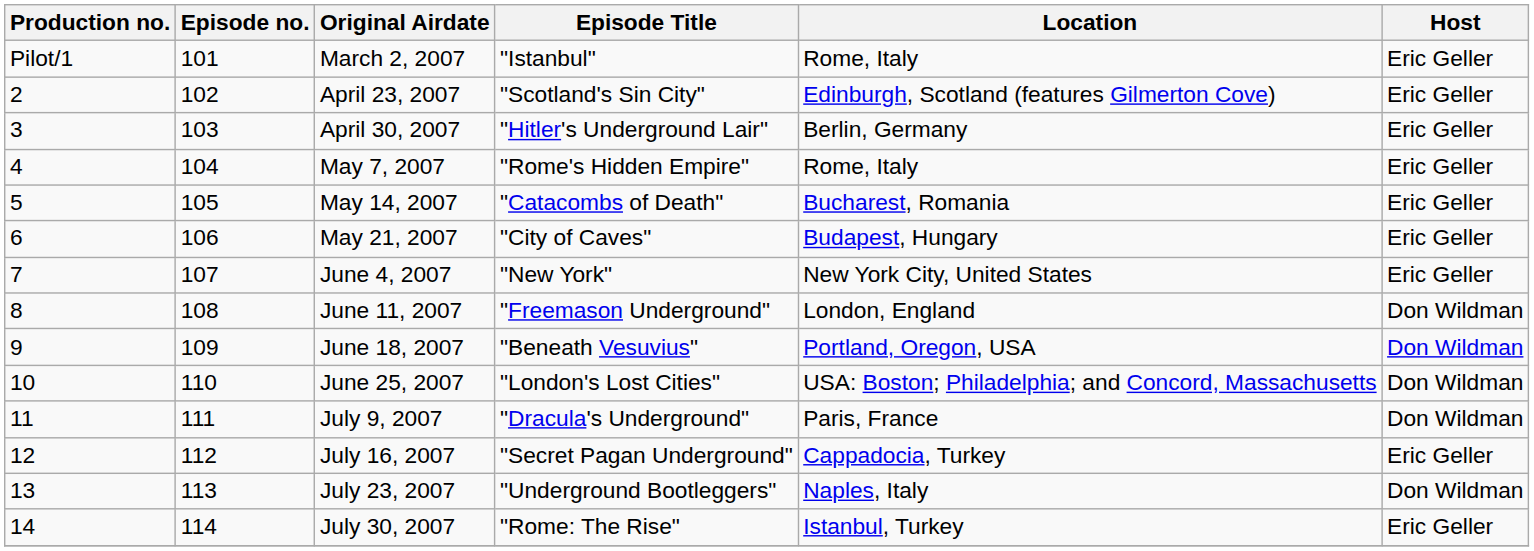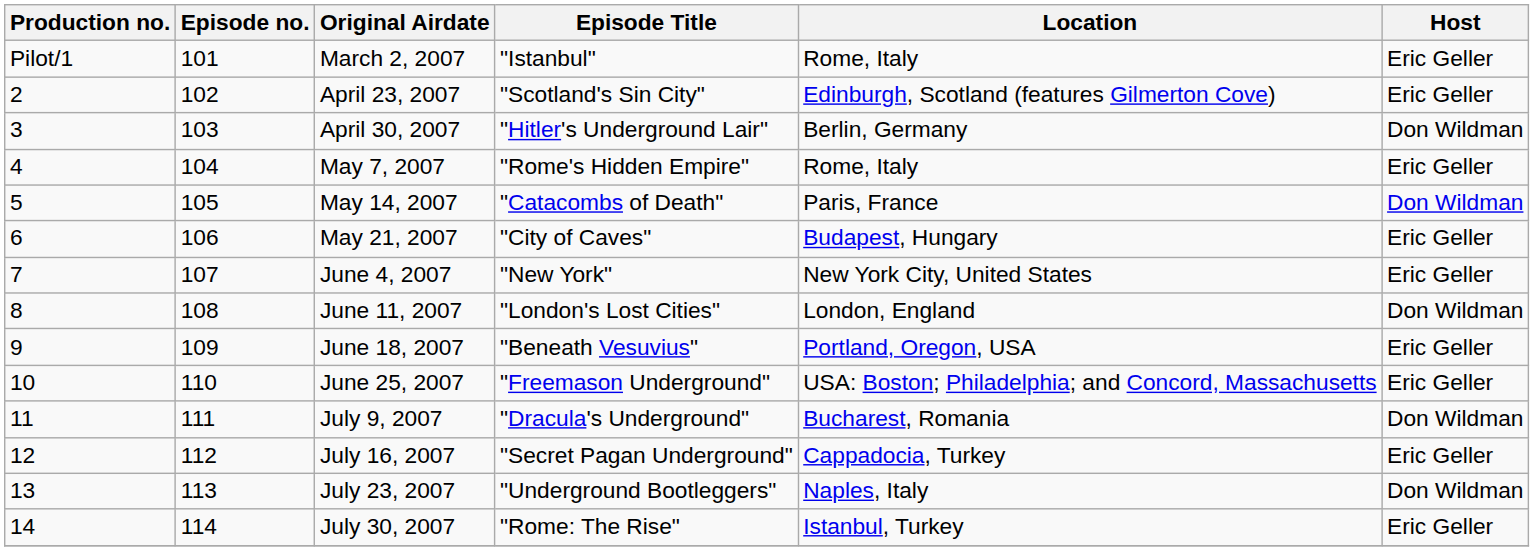 <table class="wikitable sortable">
 <tr>
 <th>Production no.</th>
 <th>Episode no.</th>
 <th>Original Airdate</th>
 <th>Episode Title</th>
 <th>Location</th>
 <th>Host</th>
 </tr>
 <tr>
 <td>Pilot/1</td>
 <td>101</td>
 <td>March 2, 2007</td>
 <td>"Istanbul"</td>
 <td>Rome, Italy</td>
 <td>Eric Geller</td>
 </tr>
 <tr>
 <td>2</td>
 <td>102</td>
 <td>April 23, 2007</td>
 <td>"Scotland's Sin City"</td>
 <td><a href='#'>Edinburgh</a>, Scotland (features <a href='#'>Gilmerton Cove</a>)</td>
 <td>Eric Geller</td>
 </tr>
 <tr>
 <td>3</td>
 <td>103</td>
 <td>April 30, 2007</td>
 <td>"<a href='#'>Hitler</a>'s Underground Lair"</td>
 <td>Berlin, Germany</td>
-<td>Eric Geller</td>
+<td>Don Wildman</td>
 </tr>
 <tr>
 <td>4</td>
 <td>104</td>
 <td>May 7, 2007</td>
 <td>"Rome's Hidden Empire"</td>
 <td>Rome, Italy</td>
 <td>Eric Geller</td>
 </tr>
 <tr>
 <td>5</td>
 <td>105</td>
 <td>May 14, 2007</td>
 <td>"<a href='#'>Catacombs</a> of Death"</td>
-<td><a href='#'>Bucharest</a>, Romania</td>
-<td>Eric Geller</td>
+<td>Paris, France</td>
+<td><a href='#'>Don Wildman</a></td>
 </tr>
 <tr>
 <td>6</td>
 <td>106</td>
 <td>May 21, 2007</td>
 <td>"City of Caves"</td>
 <td><a href='#'>Budapest</a>, Hungary</td>
 <td>Eric Geller</td>
 </tr>
 <tr>
 <td>7</td>
 <td>107</td>
 <td>June 4, 2007</td>
 <td>"New York"</td>
 <td>New York City, United States</td>
 <td>Eric Geller</td>
 </tr>
 <tr>
 <td>8</td>
 <td>108</td>
 <td>June 11, 2007</td>
-<td>"<a href='#'>Freemason</a> Underground"</td>
+<td>"London's Lost Cities"</td>
 <td>London, England</td>
 <td>Don Wildman</td>
 </tr>
 <tr>
 <td>9</td>
 <td>109</td>
 <td>June 18, 2007</td>
 <td>"Beneath <a href='#'>Vesuvius</a>"</td>
 <td><a href='#'>Portland, Oregon</a>, USA</td>
-<td><a href='#'>Don Wildman</a></td>
+<td>Eric Geller</td>
 </tr>
 <tr>
 <td>10</td>
 <td>110</td>
 <td>June 25, 2007</td>
-<td>"London's Lost Cities"</td>
+<td>"<a href='#'>Freemason</a> Underground"</td>
 <td>USA: <a href='#'>Boston</a>; <a href='#'>Philadelphia</a>; and <a href='#'>Concord, Massachusetts</a></td>
-<td>Don Wildman</td>
+<td>Eric Geller</td>
 </tr>
 <tr>
 <td>11</td>
 <td>111</td>
 <td>July 9, 2007</td>
 <td>"<a href='#'>Dracula</a>'s Underground"</td>
-<td>Paris, France</td>
+<td><a href='#'>Bucharest</a>, Romania</td>
 <td>Don Wildman</td>
 </tr>
 <tr>
 <td>12</td>
 <td>112</td>
 <td>July 16, 2007</td>
 <td>"Secret Pagan Underground"</td>
 <td><a href='#'>Cappadocia</a>, Turkey</td>
 <td>Eric Geller</td>
 </tr>
 <tr>
 <td>13</td>
 <td>113</td>
 <td>July 23, 2007</td>
 <td>"Underground Bootleggers"</td>
 <td><a href='#'>Naples</a>, Italy</td>
 <td>Don Wildman</td>
 </tr>
 <tr>
 <td>14</td>
 <td>114</td>
 <td>July 30, 2007</td>
 <td>"Rome: The Rise"</td>
 <td><a href='#'>Istanbul</a>, Turkey</td>
 <td>Eric Geller</td>
 </tr>
 <tr>
 </tr>
 </table>
